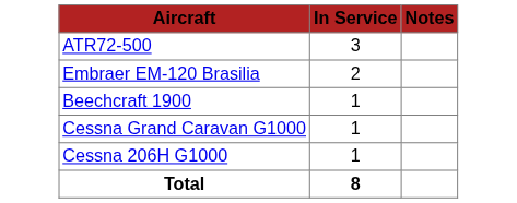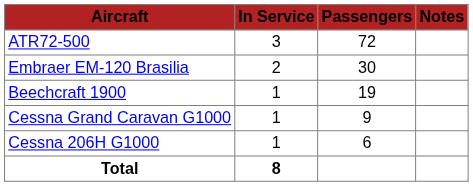 <table class="toccolours" border="1" cellpadding="3" style="border-collapse:collapse;margin:1em auto;">
 <tr bgcolor=#B22222>
 <th><span>Aircraft</span></th>
 <th><span>In Service</span></th>
+<th><span>Passengers</span></th>
 <th><span>Notes</span></th>
 </tr>
 <tr>
 <td><a href='#'>ATR72-500</a></td>
 <td style="text-align:center;">3</td>
+<td style="text-align:center;">72</td>
 <td></td>
 </tr>
 <tr>
 <td><a href='#'>Embraer EM-120 Brasilia</a></td>
 <td style="text-align:center;">2</td>
+<td style="text-align:center;">30</td>
 <td></td>
 </tr>
 <tr>
 <td><a href='#'>Beechcraft 1900</a></td>
 <td style="text-align:center;">1</td>
+<td style="text-align:center;">19</td>
 <td></td>
 </tr>
 <tr>
 <td><a href='#'>Cessna Grand Caravan G1000</a></td>
 <td style="text-align:center;">1</td>
+<td style="text-align:center;">9</td>
 <td></td>
 </tr>
 <tr>
 <td><a href='#'>Cessna 206H G1000</a></td>
 <td style="text-align:center;">1</td>
+<td style="text-align:center;">6</td>
 <td></td>
 </tr>
 <tr>
 <th>Total</th>
 <th>8</th>
 <td></td>
+<td></td>
 </tr>
 </table>
